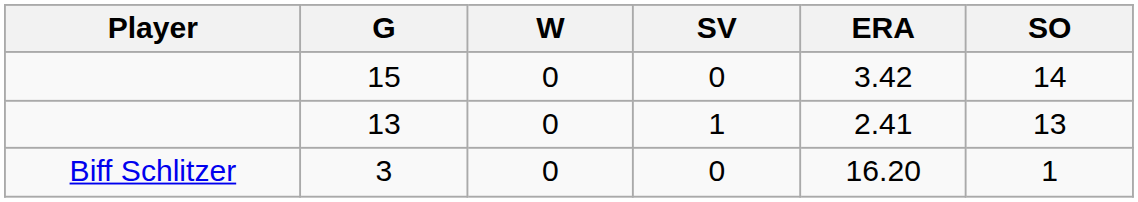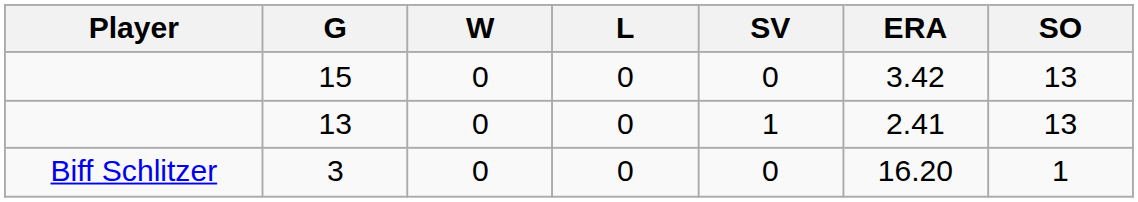 <table class="wikitable sortable">
 <tr>
 <th bgcolor="#DDDDFF" width="16%">Player</th>
 <th bgcolor="#DDDDFF" width="9%">G</th>
 <th bgcolor="#DDDDFF" width="9%">W</th>
+<th bgcolor="#DDDDFF" width="9%">L</th>
 <th bgcolor="#DDDDFF" width="9%">SV</th>
 <th bgcolor="#DDDDFF" width="9%">ERA</th>
 <th bgcolor="#DDDDFF" width="9%">SO</th>
 </tr>
 <tr align="center">
 <td></td>
 <td>15</td>
 <td>0</td>
 <td>0</td>
+<td>0</td>
 <td>3.42</td>
-<td>14</td>
+<td>13</td>
 </tr>
 <tr align="center">
 <td></td>
 <td>13</td>
+<td>0</td>
 <td>0</td>
 <td>1</td>
 <td>2.41</td>
 <td>13</td>
 </tr>
 <tr align="center">
 <td><a href='#'>Biff Schlitzer</a></td>
 <td>3</td>
 <td>0</td>
 <td>0</td>
+<td>0</td>
 <td>16.20</td>
 <td>1</td>
 </tr>
 </table>
